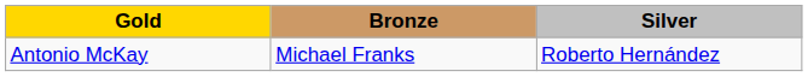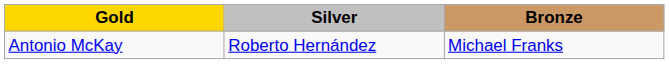 <table class="wikitable" style="text-align:left">
 <tr align="center">
 <td width=200 bgcolor=gold><strong>Gold</strong></td>
+<td width=200 bgcolor=silver><strong>Silver</strong></td>
 <td width=200 bgcolor=CC9966><strong>Bronze</strong></td>
-<td width=200 bgcolor=silver><strong>Silver</strong></td>
 </tr>
 <tr>
 <td><a href='#'>Antonio McKay</a><br><em></em></td>
+<td><a href='#'>Roberto Hernández</a><br><em></em></td>
 <td><a href='#'>Michael Franks</a><br><em></em></td>
-<td><a href='#'>Roberto Hernández</a><br><em></em></td>
 </tr>
 </table>
